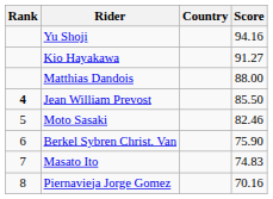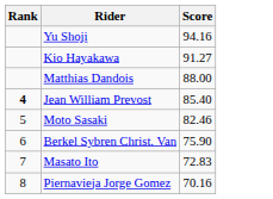 <table class="wikitable sortable" style="font-size:95%; text-align:center;">
 <tr>
 <th>Rank</th>
 <th>Rider</th>
-<th>Country</th>
 <th>Score</th>
 </tr>
 <tr>
 <td></td>
 <td align=left><a href='#'>Yu Shoji</a></td>
-<td align=left></td>
 <td>94.16</td>
 </tr>
 <tr>
 <td></td>
 <td align=left><a href='#'>Kio Hayakawa</a></td>
-<td align=left></td>
 <td>91.27</td>
 </tr>
 <tr>
 <td></td>
 <td align=left><a href='#'>Matthias Dandois</a></td>
-<td align=left></td>
 <td>88.00</td>
 </tr>
 <tr>
 <td><strong>4</strong></td>
 <td align=left><a href='#'>Jean William  Prevost</a></td>
-<td align=left></td>
-<td>85.50</td>
+<td>85.40</td>
 </tr>
 <tr>
 <td>5</td>
 <td align=left><a href='#'>Moto Sasaki</a></td>
-<td align=left></td>
 <td>82.46</td>
 </tr>
 <tr>
 <td>6</td>
 <td align=left><a href='#'>Berkel Sybren  Christ. Van</a></td>
-<td align=left></td>
 <td>75.90</td>
 </tr>
 <tr>
 <td>7</td>
 <td align=left><a href='#'>Masato Ito</a></td>
-<td align=left></td>
-<td>74.83</td>
+<td>72.83</td>
 </tr>
 <tr>
 <td>8</td>
 <td align=left><a href='#'>Piernavieja Jorge  Gomez</a></td>
-<td align=left></td>
 <td>70.16</td>
 </tr>
 </table>
